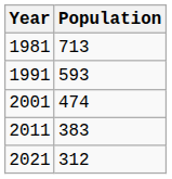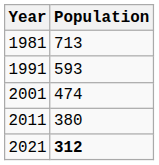 <table class=wikitable>
 <tr>
 <th>Year</th>
 <th>Population</th>
 </tr>
 <tr>
 <td>1981</td>
 <td>713</td>
 </tr>
 <tr>
 <td>1991</td>
 <td>593</td>
 </tr>
 <tr>
 <td>2001</td>
 <td>474</td>
 </tr>
 <tr>
 <td>2011</td>
-<td>383</td>
+<td>380</td>
 </tr>
 <tr>
 <td>2021</td>
-<td>312</td>
+<td><strong>312</strong></td>
 </tr>
 </table>
